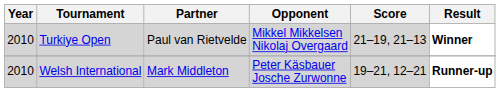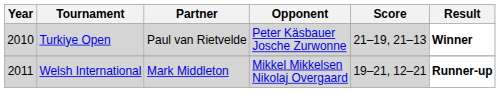 <table class="sortable wikitable" style="font-size: 90%;">
 <tr>
 <th>Year</th>
 <th>Tournament</th>
 <th>Partner</th>
 <th>Opponent</th>
 <th>Score</th>
 <th>Result</th>
 </tr>
 <tr style="background:#D5D5D5">
 <td align="center">2010</td>
 <td align="left"><a href='#'>Turkiye Open</a></td>
 <td align="left"> Paul van Rietvelde</td>
-<td align="left"> <a href='#'>Mikkel Mikkelsen</a> <br>  <a href='#'>Nikolaj Overgaard</a></td>
+<td align="left"> <a href='#'>Peter Käsbauer</a> <br>  <a href='#'>Josche Zurwonne</a></td>
 <td align="left">21–19, 21–13</td>
 <td style="text-align:left; background:white"> <strong>Winner</strong></td>
 </tr>
 <tr>
 </tr>
 <tr style="background:#D5D5D5">
-<td align="center">2010</td>
+<td align="center">2011</td>
 <td align="left"><a href='#'>Welsh International</a></td>
 <td align="left"> <a href='#'>Mark Middleton</a></td>
-<td align="left"> <a href='#'>Peter Käsbauer</a> <br>  <a href='#'>Josche Zurwonne</a></td>
+<td align="left"> <a href='#'>Mikkel Mikkelsen</a> <br>  <a href='#'>Nikolaj Overgaard</a></td>
 <td align="left">19–21, 12–21</td>
 <td style="text-align:left; background:white"> <strong>Runner-up</strong></td>
 </tr>
 </table>
